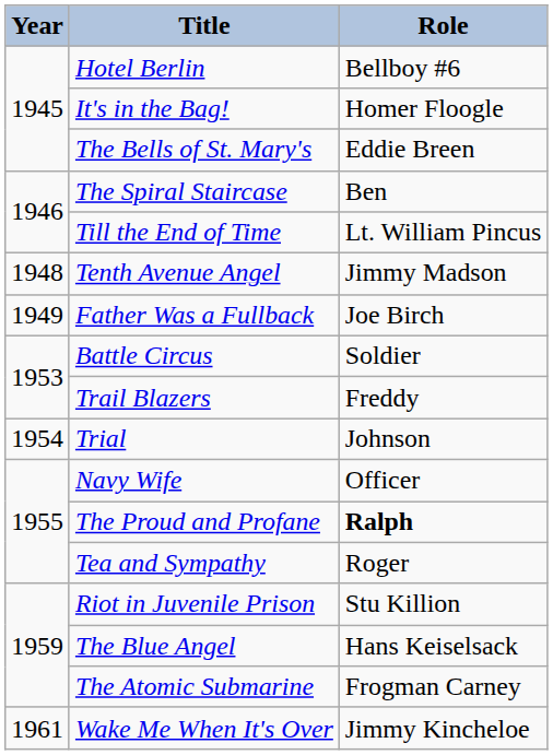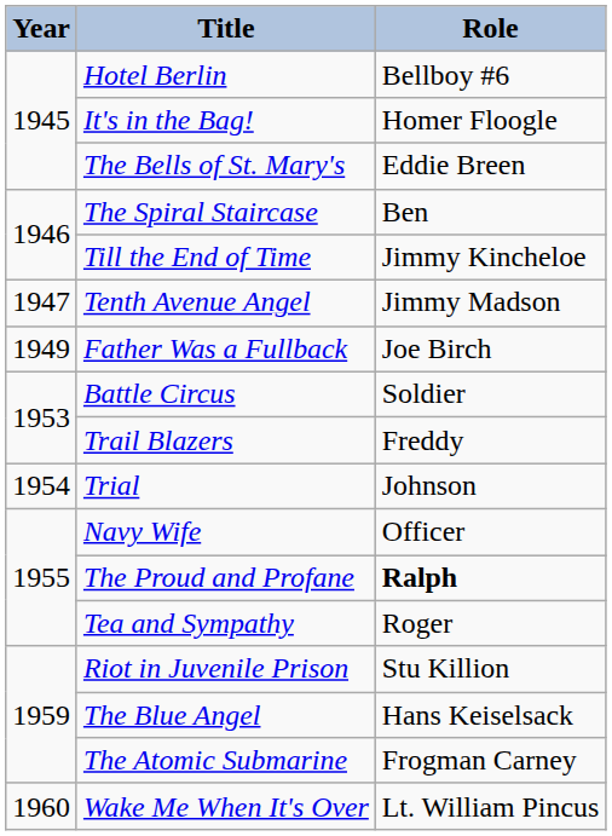 <table class="wikitable">
 <tr>
 <th style="background:#B0C4DE;">Year</th>
 <th style="background:#B0C4DE;">Title</th>
 <th style="background:#B0C4DE;">Role</th>
 </tr>
 <tr>
 <td rowspan=3>1945</td>
 <td><em><a href='#'>Hotel Berlin</a></em></td>
 <td>Bellboy #6</td>
 </tr>
 <tr>
 <td><em><a href='#'>It's in the Bag!</a></em></td>
 <td>Homer Floogle</td>
 </tr>
 <tr>
 <td><em><a href='#'>The Bells of St. Mary's</a></em></td>
 <td>Eddie Breen</td>
 </tr>
 <tr>
 <td rowspan=2>1946</td>
 <td><em><a href='#'>The Spiral Staircase</a></em></td>
 <td>Ben</td>
 </tr>
 <tr>
 <td><em><a href='#'>Till the End of Time</a></em></td>
-<td>Lt. William Pincus</td>
+<td>Jimmy Kincheloe</td>
 </tr>
 <tr>
-<td>1948</td>
+<td>1947</td>
 <td><em><a href='#'>Tenth Avenue Angel</a></em></td>
 <td>Jimmy Madson</td>
 </tr>
 <tr>
 <td>1949</td>
 <td><em><a href='#'>Father Was a Fullback</a></em></td>
 <td>Joe Birch</td>
 </tr>
 <tr>
 <td rowspan=2>1953</td>
 <td><em><a href='#'>Battle Circus</a></em></td>
 <td>Soldier</td>
 </tr>
 <tr>
 <td><em><a href='#'>Trail Blazers</a></em></td>
 <td>Freddy</td>
 </tr>
 <tr>
 <td>1954</td>
 <td><em><a href='#'>Trial</a></em></td>
 <td>Johnson</td>
 </tr>
 <tr>
 <td rowspan=3>1955</td>
 <td><em><a href='#'>Navy Wife</a></em></td>
 <td>Officer</td>
 </tr>
 <tr>
 <td><em><a href='#'>The Proud and Profane</a></em></td>
 <td><strong>Ralph</strong></td>
 </tr>
 <tr>
 <td><em><a href='#'>Tea and Sympathy</a></em></td>
 <td>Roger</td>
 </tr>
 <tr>
 <td rowspan=3>1959</td>
 <td><em><a href='#'>Riot in Juvenile Prison</a></em></td>
 <td>Stu Killion</td>
 </tr>
 <tr>
 <td><em><a href='#'>The Blue Angel</a></em></td>
 <td>Hans Keiselsack</td>
 </tr>
 <tr>
 <td><em><a href='#'>The Atomic Submarine</a></em></td>
 <td>Frogman Carney</td>
 </tr>
 <tr>
-<td>1961</td>
+<td>1960</td>
 <td><em><a href='#'>Wake Me When It's Over</a></em></td>
-<td>Jimmy Kincheloe</td>
+<td>Lt. William Pincus</td>
 </tr>
 </table>
